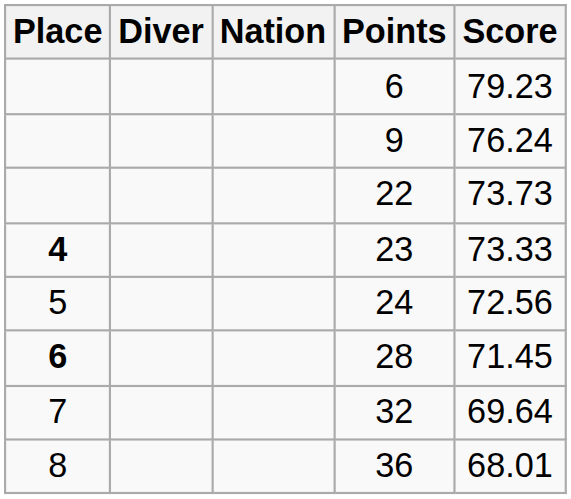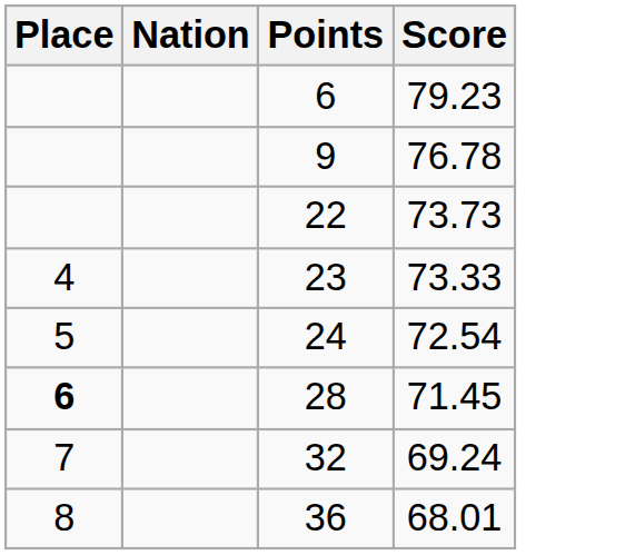 <table class="wikitable sortable" style="text-align:center">
 <tr>
 <th>Place</th>
-<th>Diver</th>
 <th>Nation</th>
 <th>Points</th>
 <th>Score</th>
 </tr>
 <tr>
 <td></td>
 <td align=left></td>
-<td align=left></td>
 <td>6</td>
 <td>79.23</td>
 </tr>
 <tr>
 <td></td>
 <td align=left></td>
-<td align=left></td>
 <td>9</td>
-<td>76.24</td>
+<td>76.78</td>
 </tr>
 <tr>
 <td></td>
-<td align=left></td>
 <td align=left></td>
 <td>22</td>
 <td>73.73</td>
 </tr>
 <tr>
-<td><strong>4</strong></td>
-<td align=left></td>
+<td>4</td>
 <td align=left></td>
 <td>23</td>
 <td>73.33</td>
 </tr>
 <tr>
 <td>5</td>
 <td align=left></td>
-<td align=left></td>
 <td>24</td>
-<td>72.56</td>
+<td>72.54</td>
 </tr>
 <tr>
 <td><strong>6</strong></td>
-<td align=left></td>
 <td align=left></td>
 <td>28</td>
 <td>71.45</td>
 </tr>
 <tr>
 <td>7</td>
 <td align=left></td>
-<td align=left></td>
 <td>32</td>
-<td>69.64</td>
+<td>69.24</td>
 </tr>
 <tr>
 <td>8</td>
-<td align=left></td>
 <td align=left></td>
 <td>36</td>
 <td>68.01</td>
 </tr>
 </table>
